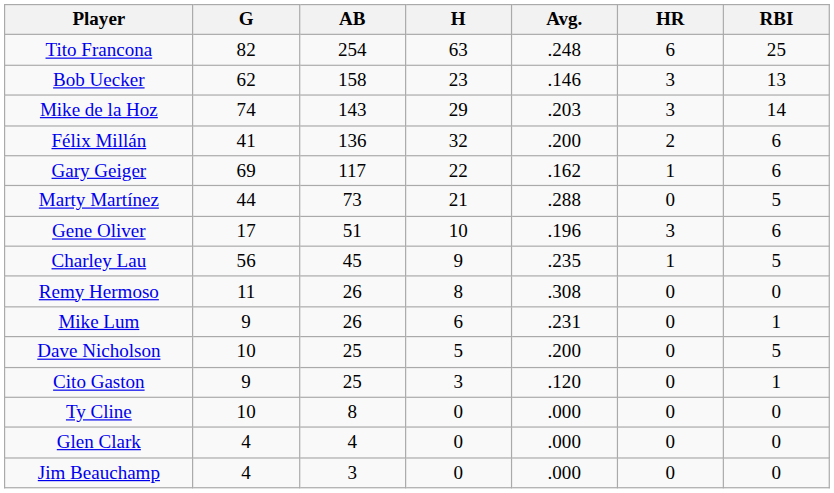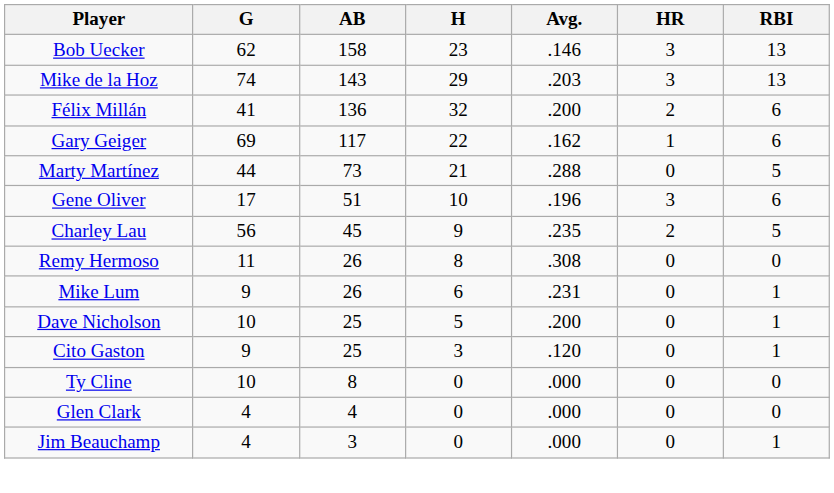 <table class="wikitable sortable">
 <tr>
 <th bgcolor="#DDDDFF" width="16%">Player</th>
 <th bgcolor="#DDDDFF" width="9%">G</th>
 <th bgcolor="#DDDDFF" width="9%">AB</th>
 <th bgcolor="#DDDDFF" width="9%">H</th>
 <th bgcolor="#DDDDFF" width="9%">Avg.</th>
 <th bgcolor="#DDDDFF" width="9%">HR</th>
 <th bgcolor="#DDDDFF" width="9%">RBI</th>
-</tr>
-<tr align="center">
-<td><a href='#'>Tito Francona</a></td>
-<td>82</td>
-<td>254</td>
-<td>63</td>
-<td>.248</td>
-<td>6</td>
-<td>25</td>
 </tr>
 <tr align=center>
 <td><a href='#'>Bob Uecker</a></td>
 <td>62</td>
 <td>158</td>
 <td>23</td>
 <td>.146</td>
 <td>3</td>
 <td>13</td>
 </tr>
 <tr align=center>
 <td><a href='#'>Mike de la Hoz</a></td>
 <td>74</td>
 <td>143</td>
 <td>29</td>
 <td>.203</td>
 <td>3</td>
-<td>14</td>
+<td>13</td>
 </tr>
 <tr align=center>
 <td><a href='#'>Félix Millán</a></td>
 <td>41</td>
 <td>136</td>
 <td>32</td>
 <td>.200</td>
 <td>2</td>
 <td>6</td>
 </tr>
 <tr align=center>
 <td><a href='#'>Gary Geiger</a></td>
 <td>69</td>
 <td>117</td>
 <td>22</td>
 <td>.162</td>
 <td>1</td>
 <td>6</td>
 </tr>
 <tr align=center>
 <td><a href='#'>Marty Martínez</a></td>
 <td>44</td>
 <td>73</td>
 <td>21</td>
 <td>.288</td>
 <td>0</td>
 <td>5</td>
 </tr>
 <tr align=center>
 <td><a href='#'>Gene Oliver</a></td>
 <td>17</td>
 <td>51</td>
 <td>10</td>
 <td>.196</td>
 <td>3</td>
 <td>6</td>
 </tr>
 <tr align=center>
 <td><a href='#'>Charley Lau</a></td>
 <td>56</td>
 <td>45</td>
 <td>9</td>
 <td>.235</td>
-<td>1</td>
+<td>2</td>
 <td>5</td>
 </tr>
 <tr align=center>
 <td><a href='#'>Remy Hermoso</a></td>
 <td>11</td>
 <td>26</td>
 <td>8</td>
 <td>.308</td>
 <td>0</td>
 <td>0</td>
 </tr>
 <tr align=center>
 <td><a href='#'>Mike Lum</a></td>
 <td>9</td>
 <td>26</td>
 <td>6</td>
 <td>.231</td>
 <td>0</td>
 <td>1</td>
 </tr>
 <tr align=center>
 <td><a href='#'>Dave Nicholson</a></td>
 <td>10</td>
 <td>25</td>
 <td>5</td>
 <td>.200</td>
 <td>0</td>
-<td>5</td>
+<td>1</td>
 </tr>
 <tr align=center>
 <td><a href='#'>Cito Gaston</a></td>
 <td>9</td>
 <td>25</td>
 <td>3</td>
 <td>.120</td>
 <td>0</td>
 <td>1</td>
 </tr>
 <tr align=center>
 <td><a href='#'>Ty Cline</a></td>
 <td>10</td>
 <td>8</td>
 <td>0</td>
 <td>.000</td>
 <td>0</td>
 <td>0</td>
 </tr>
 <tr align=center>
 <td><a href='#'>Glen Clark</a></td>
 <td>4</td>
 <td>4</td>
 <td>0</td>
 <td>.000</td>
 <td>0</td>
 <td>0</td>
 </tr>
 <tr align=center>
 <td><a href='#'>Jim Beauchamp</a></td>
 <td>4</td>
 <td>3</td>
 <td>0</td>
 <td>.000</td>
 <td>0</td>
-<td>0</td>
+<td>1</td>
 </tr>
 </table>
